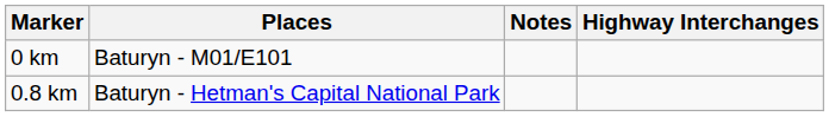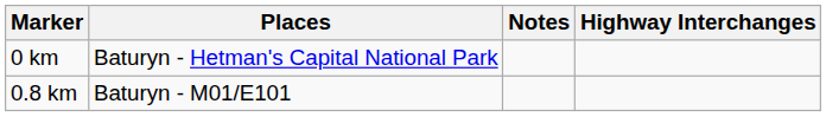 <table class="wikitable">
 <tr>
 <th>Marker</th>
 <th>Places</th>
 <th>Notes</th>
 <th>Highway Interchanges</th>
 </tr>
 <tr>
 <td>0 km</td>
-<td>Baturyn - M01/E101</td>
+<td>Baturyn - <a href='#'>Hetman's Capital National Park</a></td>
 <td></td>
 <td> </td>
 </tr>
 <tr>
 <td>0.8 km</td>
-<td>Baturyn - <a href='#'>Hetman's Capital National Park</a></td>
+<td>Baturyn - M01/E101</td>
 <td></td>
 <td></td>
 </tr>
 </table>
